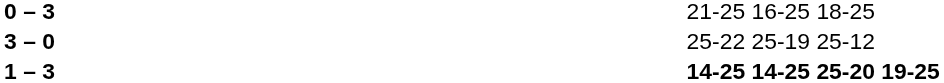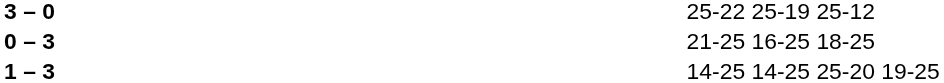 <table width=100% cellspacing=1>
 <tr>
 <th width=20%></th>
 <th width=12%></th>
 <th width=20%></th>
 <th width=33%></th>
+<td></td>
+</tr>
+<tr style=font-size:90%>
+<td align=right></td>
+<td align=center><strong>3 – 0</strong></td>
+<td></td>
+<td>25-22 25-19 25-12</td>
 <td></td>
 </tr>
 <tr style=font-size:90%>
 <td align=right></td>
 <td align=center><strong>0 – 3</strong></td>
 <td></td>
 <td>21-25 16-25 18-25</td>
 <td></td>
 </tr>
 <tr style=font-size:90%>
 <td align=right></td>
-<td align=center><strong>3 – 0</strong></td>
-<td></td>
-<td>25-22 25-19 25-12</td>
-<td></td>
-</tr>
-<tr style=font-size:90%>
-<td align=right></td>
 <td align=center><strong>1 – 3</strong></td>
 <td></td>
-<td><strong>14-25 14-25 25-20 19-25</strong></td>
+<td>14-25 14-25 25-20 19-25</td>
 </tr>
 </table>
